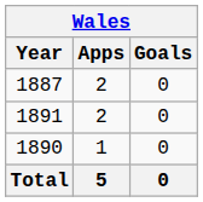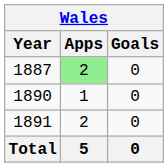 <table class="wikitable" style="text-align:center">
 <tr>
 <th colspan=3><a href='#'>Wales</a></th>
 </tr>
 <tr>
 <th>Year</th>
 <th>Apps</th>
 <th>Goals</th>
 </tr>
 <tr>
 <td>1887</td>
-<td>2</td>
+<td style="background: lightgreen;">2</td>
+<td>0</td>
+</tr>
+<tr>
+<td>1890</td>
+<td>1</td>
 <td>0</td>
 </tr>
 <tr>
 <td>1891</td>
 <td>2</td>
 <td>0</td>
 </tr>
 <tr>
-<td>1890</td>
-<td>1</td>
-<td>0</td>
-</tr>
-<tr>
 <th>Total</th>
 <th>5</th>
 <th>0</th>
 </tr>
 </table>
